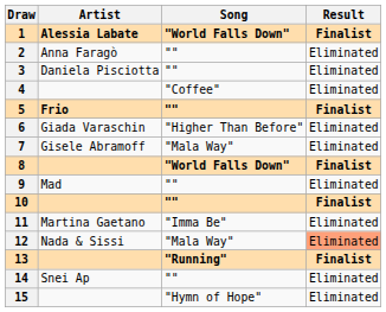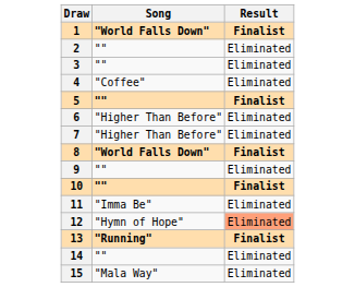 <table class="sortable wikitable plainrowheaders" style="margin: 1em auto 1em auto; text-align:center;">
 <tr>
 <th scope="col">Draw</th>
-<th scope="col">Artist</th>
 <th scope="col">Song</th>
 <th scope="col">Result</th>
 </tr>
 <tr>
 <th scope="row" style="font-weight:bold; background:navajowhite; text-align:center;">1</th>
-<td style="font-weight:bold; background:navajowhite;" align="left">Alessia Labate</td>
 <td style="font-weight:bold; background:navajowhite;" align="left">"World Falls Down"</td>
 <td style="font-weight:bold; background:navajowhite;">Finalist</td>
 </tr>
 <tr>
 <th scope="row" style="text-align:center;">2</th>
-<td align="left">Anna Faragò</td>
 <td align="left">""</td>
 <td>Eliminated</td>
 </tr>
 <tr>
 <th scope="row" style="text-align:center;">3</th>
-<td align="left">Daniela Pisciotta</td>
 <td align="left">""</td>
 <td>Eliminated</td>
 </tr>
 <tr>
 <th scope="row" style="text-align:center;">4</th>
-<td align="left"></td>
 <td align="left">"Coffee"</td>
 <td>Eliminated</td>
 </tr>
 <tr>
 <th scope="row" style="font-weight:bold; background:navajowhite; text-align:center;">5</th>
-<td style="font-weight:bold; background:navajowhite;" align="left">Frio</td>
 <td style="font-weight:bold; background:navajowhite;" align="left">""</td>
 <td style="font-weight:bold; background:navajowhite;">Finalist</td>
 </tr>
 <tr>
 <th scope="row" style="text-align:center;">6</th>
-<td align="left">Giada Varaschin</td>
 <td align="left">"Higher Than Before"</td>
 <td>Eliminated</td>
 </tr>
 <tr>
 <th scope="row" style="text-align:center;">7</th>
-<td align="left">Gisele Abramoff</td>
-<td align="left">"Mala Way"</td>
+<td align="left">"Higher Than Before"</td>
 <td>Eliminated</td>
 </tr>
 <tr>
 <th scope="row" style="font-weight:bold; background:navajowhite; text-align:center;">8</th>
-<td style="font-weight:bold; background:navajowhite;" align="left"></td>
 <td style="font-weight:bold; background:navajowhite;" align="left">"World Falls Down"</td>
 <td style="font-weight:bold; background:navajowhite;">Finalist</td>
 </tr>
 <tr>
 <th scope="row" style="text-align:center;">9</th>
-<td align="left">Mad</td>
 <td align="left">""</td>
 <td>Eliminated</td>
 </tr>
 <tr>
 <th scope="row" style="font-weight:bold; background:navajowhite; text-align:center;">10</th>
-<td style="font-weight:bold; background:navajowhite;" align="left"></td>
 <td style="font-weight:bold; background:navajowhite;" align="left">""</td>
 <td style="font-weight:bold; background:navajowhite;">Finalist</td>
 </tr>
 <tr>
 <th scope="row" style="text-align:center;">11</th>
-<td align="left">Martina Gaetano</td>
 <td align="left">"Imma Be"</td>
 <td>Eliminated</td>
 </tr>
 <tr>
 <th scope="row" style="text-align:center;">12</th>
-<td align="left">Nada & Sissi</td>
-<td align="left">"Mala Way"</td>
+<td align="left">"Hymn of Hope"</td>
 <td style="background: lightsalmon;">Eliminated</td>
 </tr>
 <tr>
 <th scope="row" style="font-weight:bold; background:navajowhite; text-align:center;">13</th>
-<td style="font-weight:bold; background:navajowhite;" align="left"></td>
 <td style="font-weight:bold; background:navajowhite;" align="left">"Running"</td>
 <td style="font-weight:bold; background:navajowhite;">Finalist</td>
 </tr>
 <tr>
 <th scope="row" style="text-align:center;">14</th>
-<td align="left">Snei Ap</td>
 <td align="left">""</td>
 <td>Eliminated</td>
 </tr>
 <tr>
 <th scope="row" style="text-align:center;">15</th>
-<td align="left"></td>
-<td align="left">"Hymn of Hope"</td>
+<td align="left">"Mala Way"</td>
 <td>Eliminated</td>
 </tr>
 </table>
